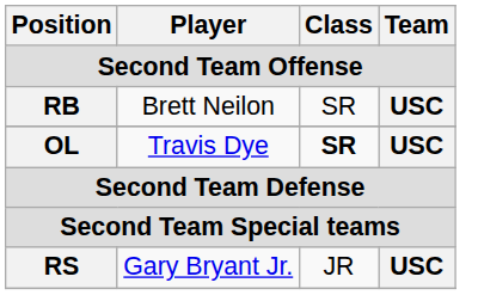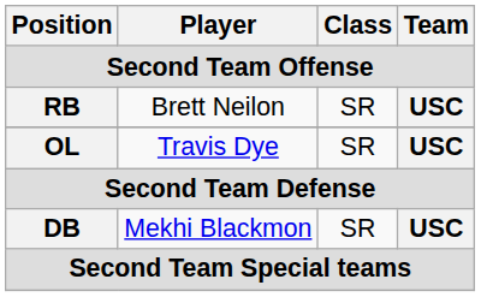 <table class="wikitable">
 <tr>
 <th>Position</th>
 <th>Player</th>
 <th>Class</th>
 <th>Team</th>
 </tr>
 <tr>
 <td colspan="4" style="text-align:center; background:#ddd;"><strong>Second Team Offense</strong></td>
 </tr>
 <tr style="text-align:center;">
 <th rowspan="1">RB</th>
 <td>Brett Neilon</td>
 <td> SR</td>
 <th style=>USC</th>
 </tr>
 <tr>
 </tr>
 <tr style="text-align:center;">
 <th rowspan="1">OL</th>
 <td><a href='#'>Travis Dye</a></td>
-<td><strong> SR</strong></td>
+<td> SR</td>
 <th style=>USC</th>
 </tr>
 <tr>
 <td colspan="4" style="text-align:center; background:#ddd;"><strong>Second Team Defense</strong></td>
 </tr>
+<tr style="text-align:center;">
+<th rowspan="1">DB</th>
+<td><a href='#'>Mekhi Blackmon</a></td>
+<td> SR</td>
+<th style=>USC</th>
+</tr>
 <tr>
 <td colspan="4" style="text-align:center; background:#ddd;"><strong>Second Team Special teams</strong></td>
-</tr>
-<tr style="text-align:center;">
-<th rowspan="1">RS</th>
-<td><a href='#'>Gary Bryant Jr.</a></td>
-<td>JR</td>
-<th style=>USC</th>
 </tr>
 <tr>
 </tr>
 </table>
